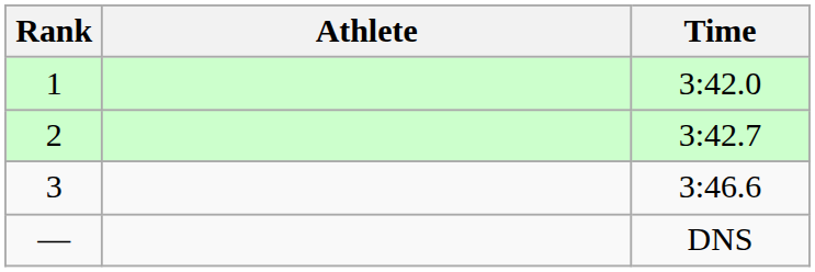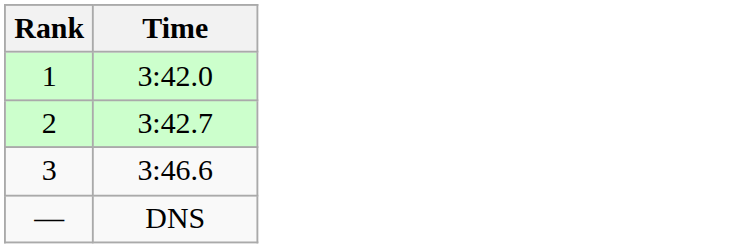 <table class=wikitable style="text-align:center">
 <tr>
 <th width=40>Rank</th>
-<th width=250>Athlete</th>
 <th width=80>Time</th>
 </tr>
 <tr bgcolor="ccffcc">
 <td>1</td>
-<td align=left></td>
 <td>3:42.0</td>
 </tr>
 <tr bgcolor="ccffcc">
 <td>2</td>
-<td align=left></td>
 <td>3:42.7</td>
 </tr>
 <tr>
 <td>3</td>
-<td align=left></td>
 <td>3:46.6</td>
 </tr>
 <tr>
 <td>—</td>
-<td align=left></td>
 <td>DNS</td>
 </tr>
 </table>
